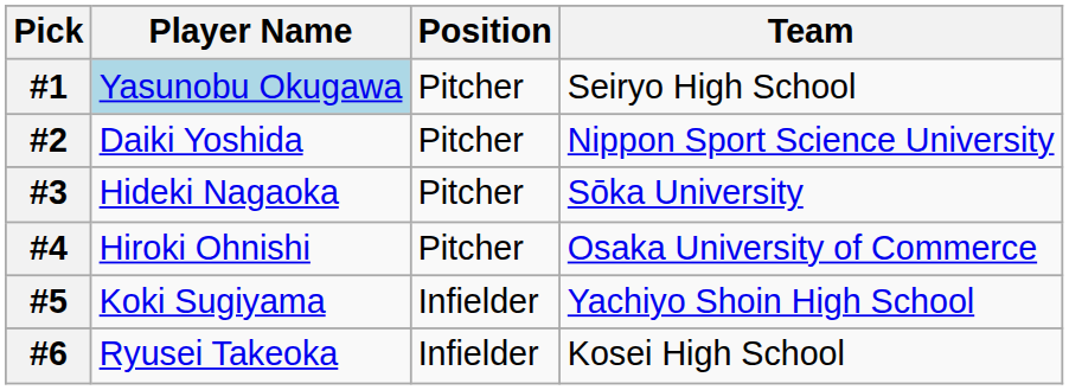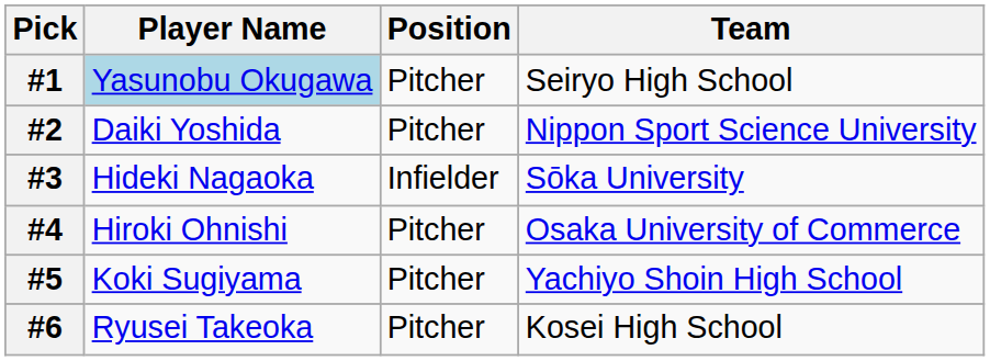 <table class="wikitable">
 <tr>
 <th>Pick</th>
 <th>Player Name</th>
 <th>Position</th>
 <th>Team</th>
 </tr>
 <tr>
 <th>#1</th>
 <td style="background: lightblue;"><a href='#'>Yasunobu Okugawa</a></td>
 <td>Pitcher</td>
 <td>Seiryo High School</td>
 </tr>
 <tr>
 <th>#2</th>
 <td><a href='#'>Daiki Yoshida</a></td>
 <td>Pitcher</td>
 <td><a href='#'>Nippon Sport Science University</a></td>
 </tr>
 <tr>
 <th>#3</th>
 <td><a href='#'>Hideki Nagaoka</a></td>
-<td>Pitcher</td>
+<td>Infielder</td>
 <td><a href='#'>Sōka University</a></td>
 </tr>
 <tr>
 <th>#4</th>
 <td><a href='#'>Hiroki Ohnishi</a></td>
 <td>Pitcher</td>
 <td><a href='#'>Osaka University of Commerce</a></td>
 </tr>
 <tr>
 <th>#5</th>
 <td><a href='#'>Koki Sugiyama</a></td>
-<td>Infielder</td>
+<td>Pitcher</td>
 <td><a href='#'>Yachiyo Shoin High School</a></td>
 </tr>
 <tr>
 <th>#6</th>
 <td><a href='#'>Ryusei Takeoka</a></td>
-<td>Infielder</td>
+<td>Pitcher</td>
 <td>Kosei High School</td>
 </tr>
 </table>
